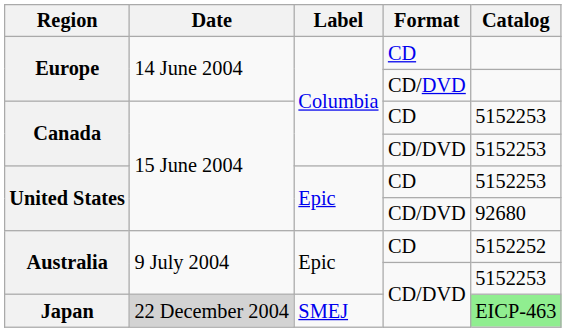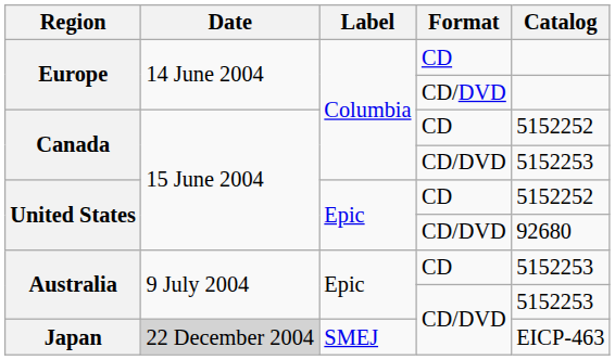 <table class="wikitable plainrowheaders">
 <tr>
 <th>Region</th>
 <th>Date</th>
 <th>Label</th>
 <th>Format</th>
 <th>Catalog</th>
 </tr>
 <tr>
 <th scope="row" rowspan="2">Europe</th>
 <td rowspan="2">14 June 2004</td>
 <td rowspan="4"><a href='#'>Columbia</a></td>
 <td><a href='#'>CD</a></td>
 <td></td>
 </tr>
 <tr>
 <td>CD/<a href='#'>DVD</a></td>
 <td></td>
 </tr>
 <tr>
 <th scope="row" rowspan="2">Canada</th>
 <td rowspan="4">15 June 2004</td>
 <td>CD</td>
-<td>5152253</td>
+<td>5152252</td>
 </tr>
 <tr>
 <td>CD/DVD</td>
 <td>5152253</td>
 </tr>
 <tr>
 <th scope="row" rowspan="2">United States</th>
 <td rowspan="2"><a href='#'>Epic</a></td>
 <td>CD</td>
-<td>5152253</td>
+<td>5152252</td>
 </tr>
 <tr>
 <td>CD/DVD</td>
 <td>92680</td>
 </tr>
 <tr>
 <th scope="row" rowspan="2">Australia</th>
 <td rowspan="2">9 July 2004</td>
 <td rowspan="2">Epic</td>
 <td>CD</td>
-<td>5152252</td>
+<td>5152253</td>
 </tr>
 <tr>
 <td rowspan="2">CD/DVD</td>
 <td>5152253</td>
 </tr>
 <tr>
 <th scope="row">Japan</th>
 <td style="background: lightgrey;">22 December 2004</td>
 <td><a href='#'>SMEJ</a></td>
-<td style="background: lightgreen;">EICP-463</td>
+<td>EICP-463</td>
 </tr>
 </table>
